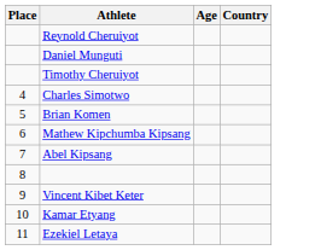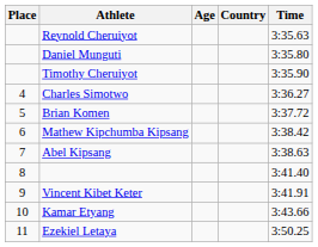 <table class="wikitable mw-datatable sortable">
 <tr>
 <th>Place</th>
 <th>Athlete</th>
 <th>Age</th>
 <th>Country</th>
+<th>Time</th>
 </tr>
 <tr>
 <td align=center></td>
 <td><a href='#'>Reynold Cheruiyot</a></td>
 <td></td>
 <td></td>
+<td>3:35.63</td>
 </tr>
 <tr>
 <td align=center></td>
 <td><a href='#'>Daniel Munguti</a></td>
 <td></td>
 <td></td>
+<td>3:35.80</td>
 </tr>
 <tr>
 <td align=center></td>
 <td><a href='#'>Timothy Cheruiyot</a></td>
 <td></td>
 <td></td>
+<td>3:35.90</td>
 </tr>
 <tr>
 <td align=center>4</td>
 <td><a href='#'>Charles Simotwo</a></td>
 <td></td>
 <td></td>
+<td>3:36.27</td>
 </tr>
 <tr>
 <td align=center>5</td>
 <td><a href='#'>Brian Komen</a></td>
 <td></td>
 <td></td>
+<td>3:37.72</td>
 </tr>
 <tr>
 <td align=center>6</td>
 <td><a href='#'>Mathew Kipchumba Kipsang</a></td>
 <td></td>
 <td></td>
+<td>3:38.42</td>
 </tr>
 <tr>
 <td align=center>7</td>
 <td><a href='#'>Abel Kipsang</a></td>
 <td></td>
 <td></td>
+<td>3:38.63</td>
 </tr>
 <tr>
 <td align=center>8</td>
 <td></td>
 <td></td>
 <td></td>
+<td>3:41.40</td>
 </tr>
 <tr>
 <td align=center>9</td>
 <td><a href='#'>Vincent Kibet Keter</a></td>
 <td></td>
 <td></td>
+<td>3:41.91</td>
 </tr>
 <tr>
 <td align=center>10</td>
 <td><a href='#'>Kamar Etyang</a></td>
 <td></td>
 <td></td>
+<td>3:43.66</td>
 </tr>
 <tr>
 <td align=center>11</td>
 <td><a href='#'>Ezekiel Letaya</a></td>
 <td></td>
 <td></td>
+<td>3:50.25</td>
 </tr>
 </table>
